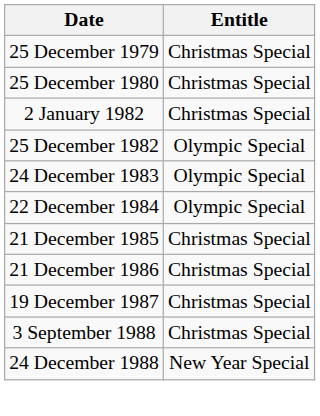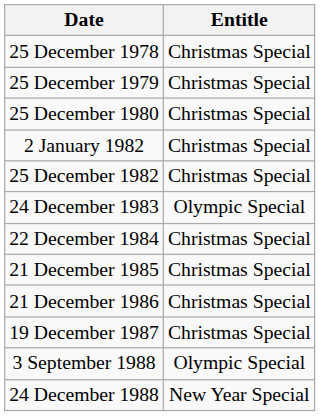 <table class="wikitable" style="text-align:center;">
 <tr>
 <th>Date</th>
 <th>Entitle</th>
+</tr>
+<tr>
+<td>25 December 1978</td>
+<td>Christmas Special</td>
 </tr>
 <tr>
 <td>25 December 1979</td>
 <td>Christmas Special</td>
 </tr>
 <tr>
 <td>25 December 1980</td>
 <td>Christmas Special</td>
 </tr>
 <tr>
 <td>2 January 1982</td>
 <td>Christmas Special</td>
 </tr>
 <tr>
 <td>25 December 1982</td>
-<td>Olympic Special</td>
+<td>Christmas Special</td>
 </tr>
 <tr>
 <td>24 December 1983</td>
 <td>Olympic Special</td>
 </tr>
 <tr>
 <td>22 December 1984</td>
-<td>Olympic Special</td>
+<td>Christmas Special</td>
 </tr>
 <tr>
 <td>21 December 1985</td>
 <td>Christmas Special</td>
 </tr>
 <tr>
 <td>21 December 1986</td>
 <td>Christmas Special</td>
 </tr>
 <tr>
 <td>19 December 1987</td>
 <td>Christmas Special</td>
 </tr>
 <tr>
 <td>3 September 1988</td>
-<td>Christmas Special</td>
+<td>Olympic Special</td>
 </tr>
 <tr>
 <td>24 December 1988</td>
 <td>New Year Special</td>
 </tr>
 </table>
